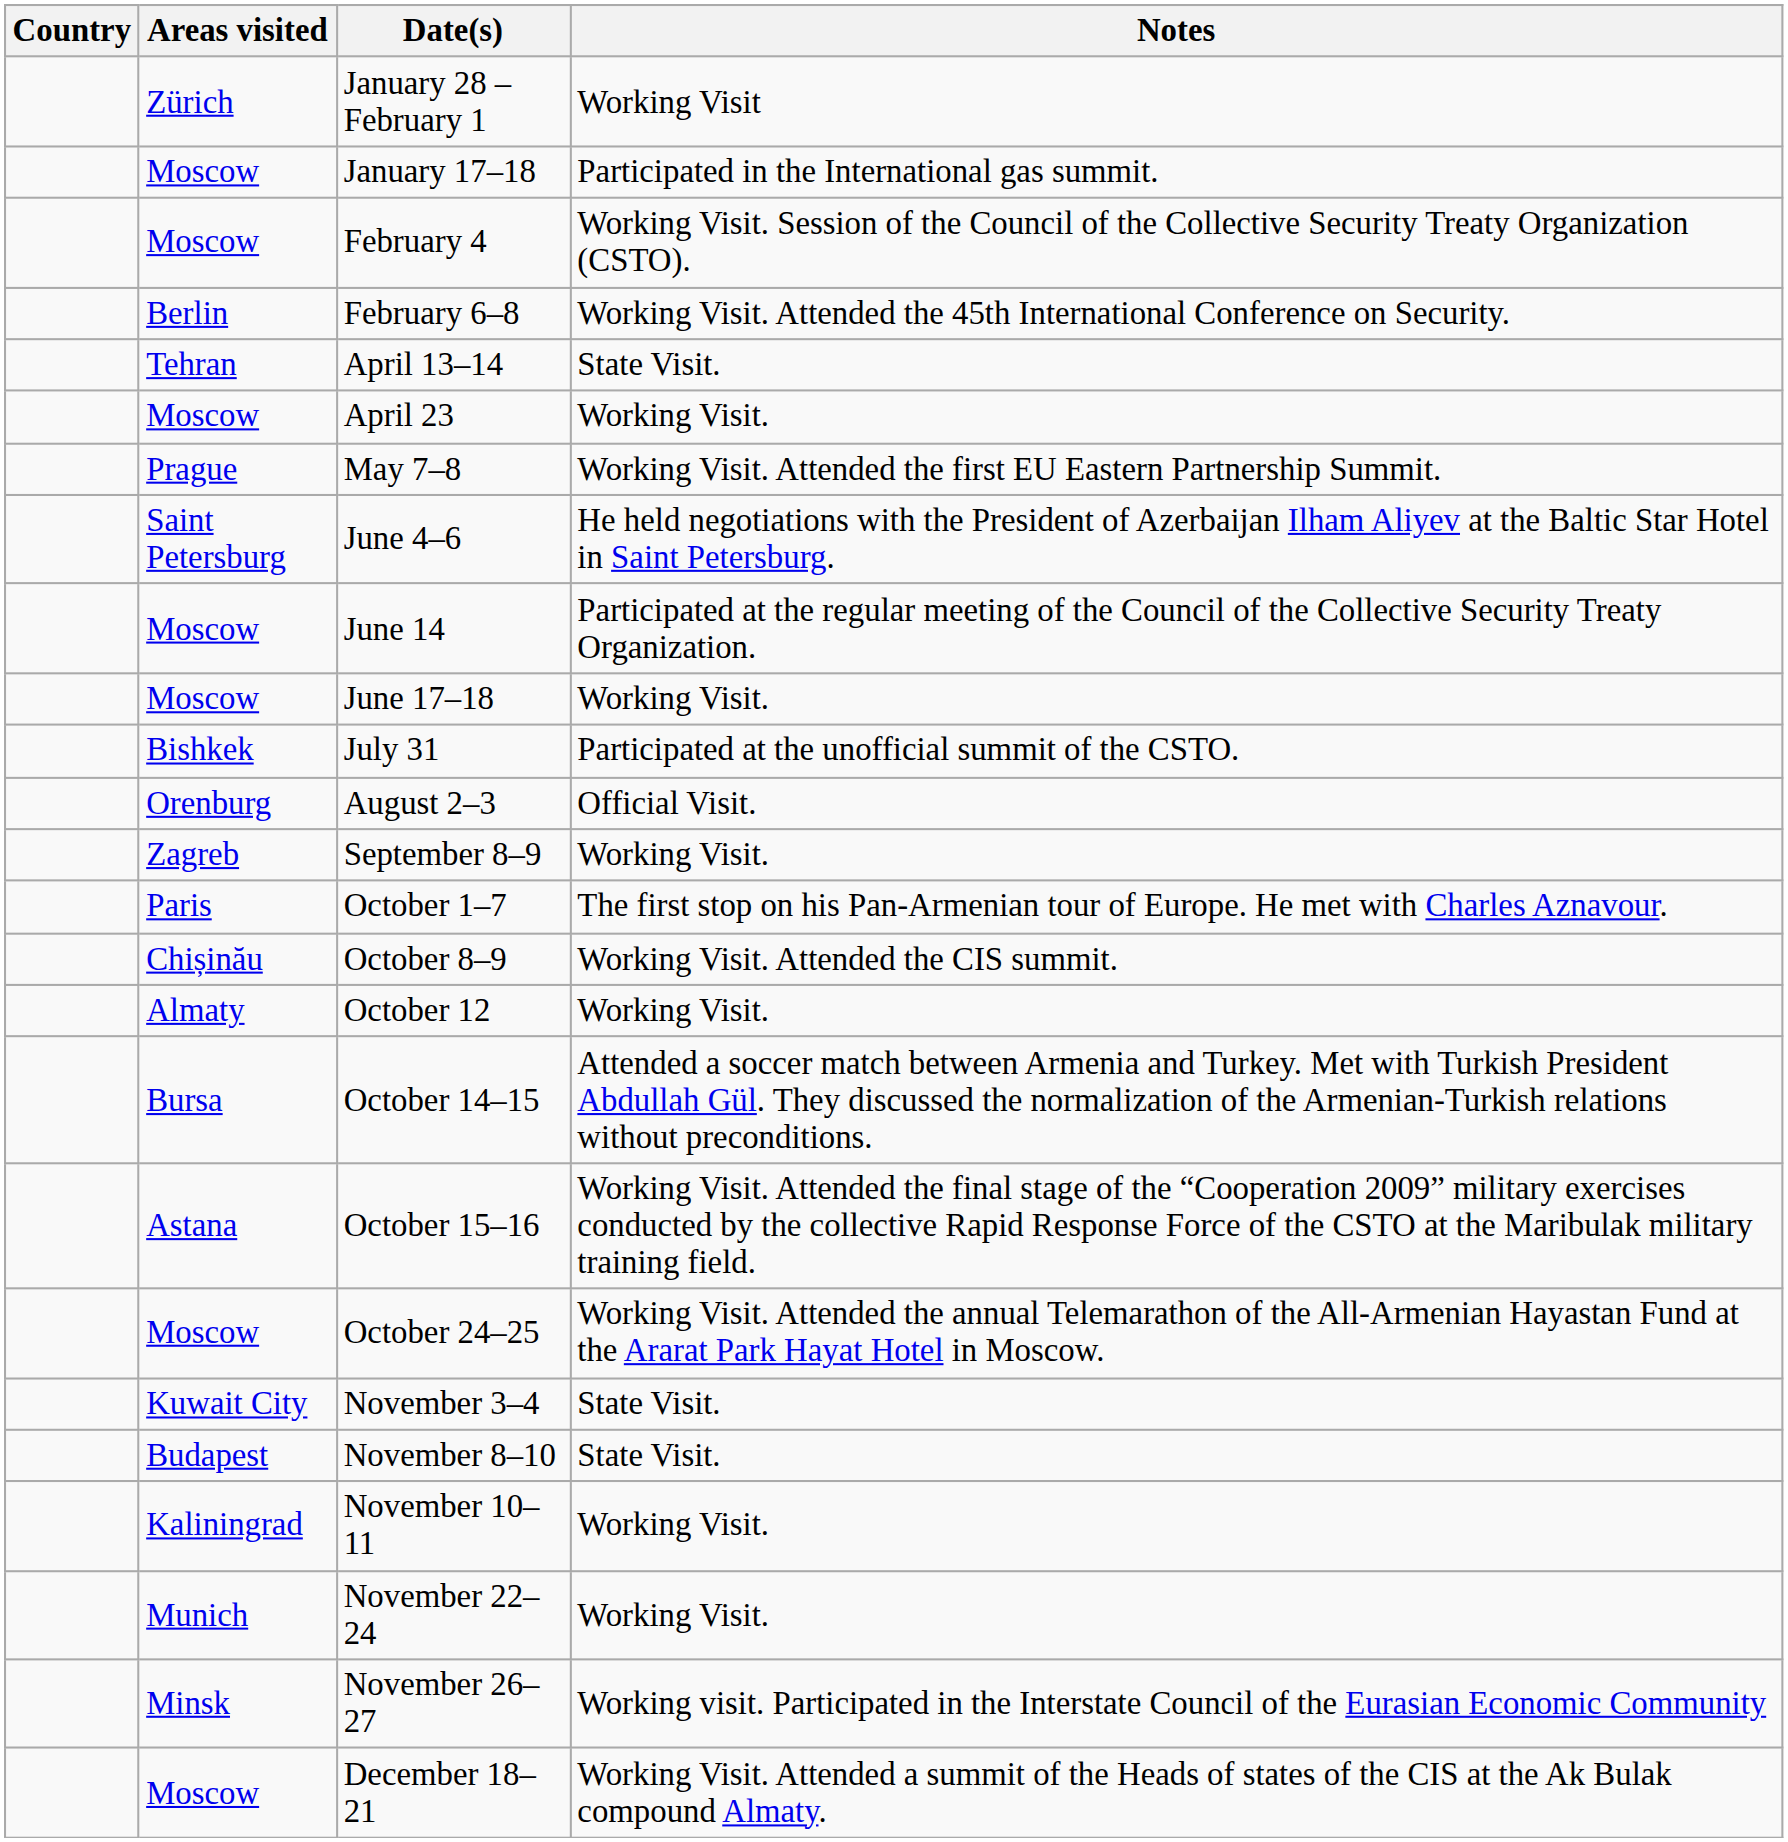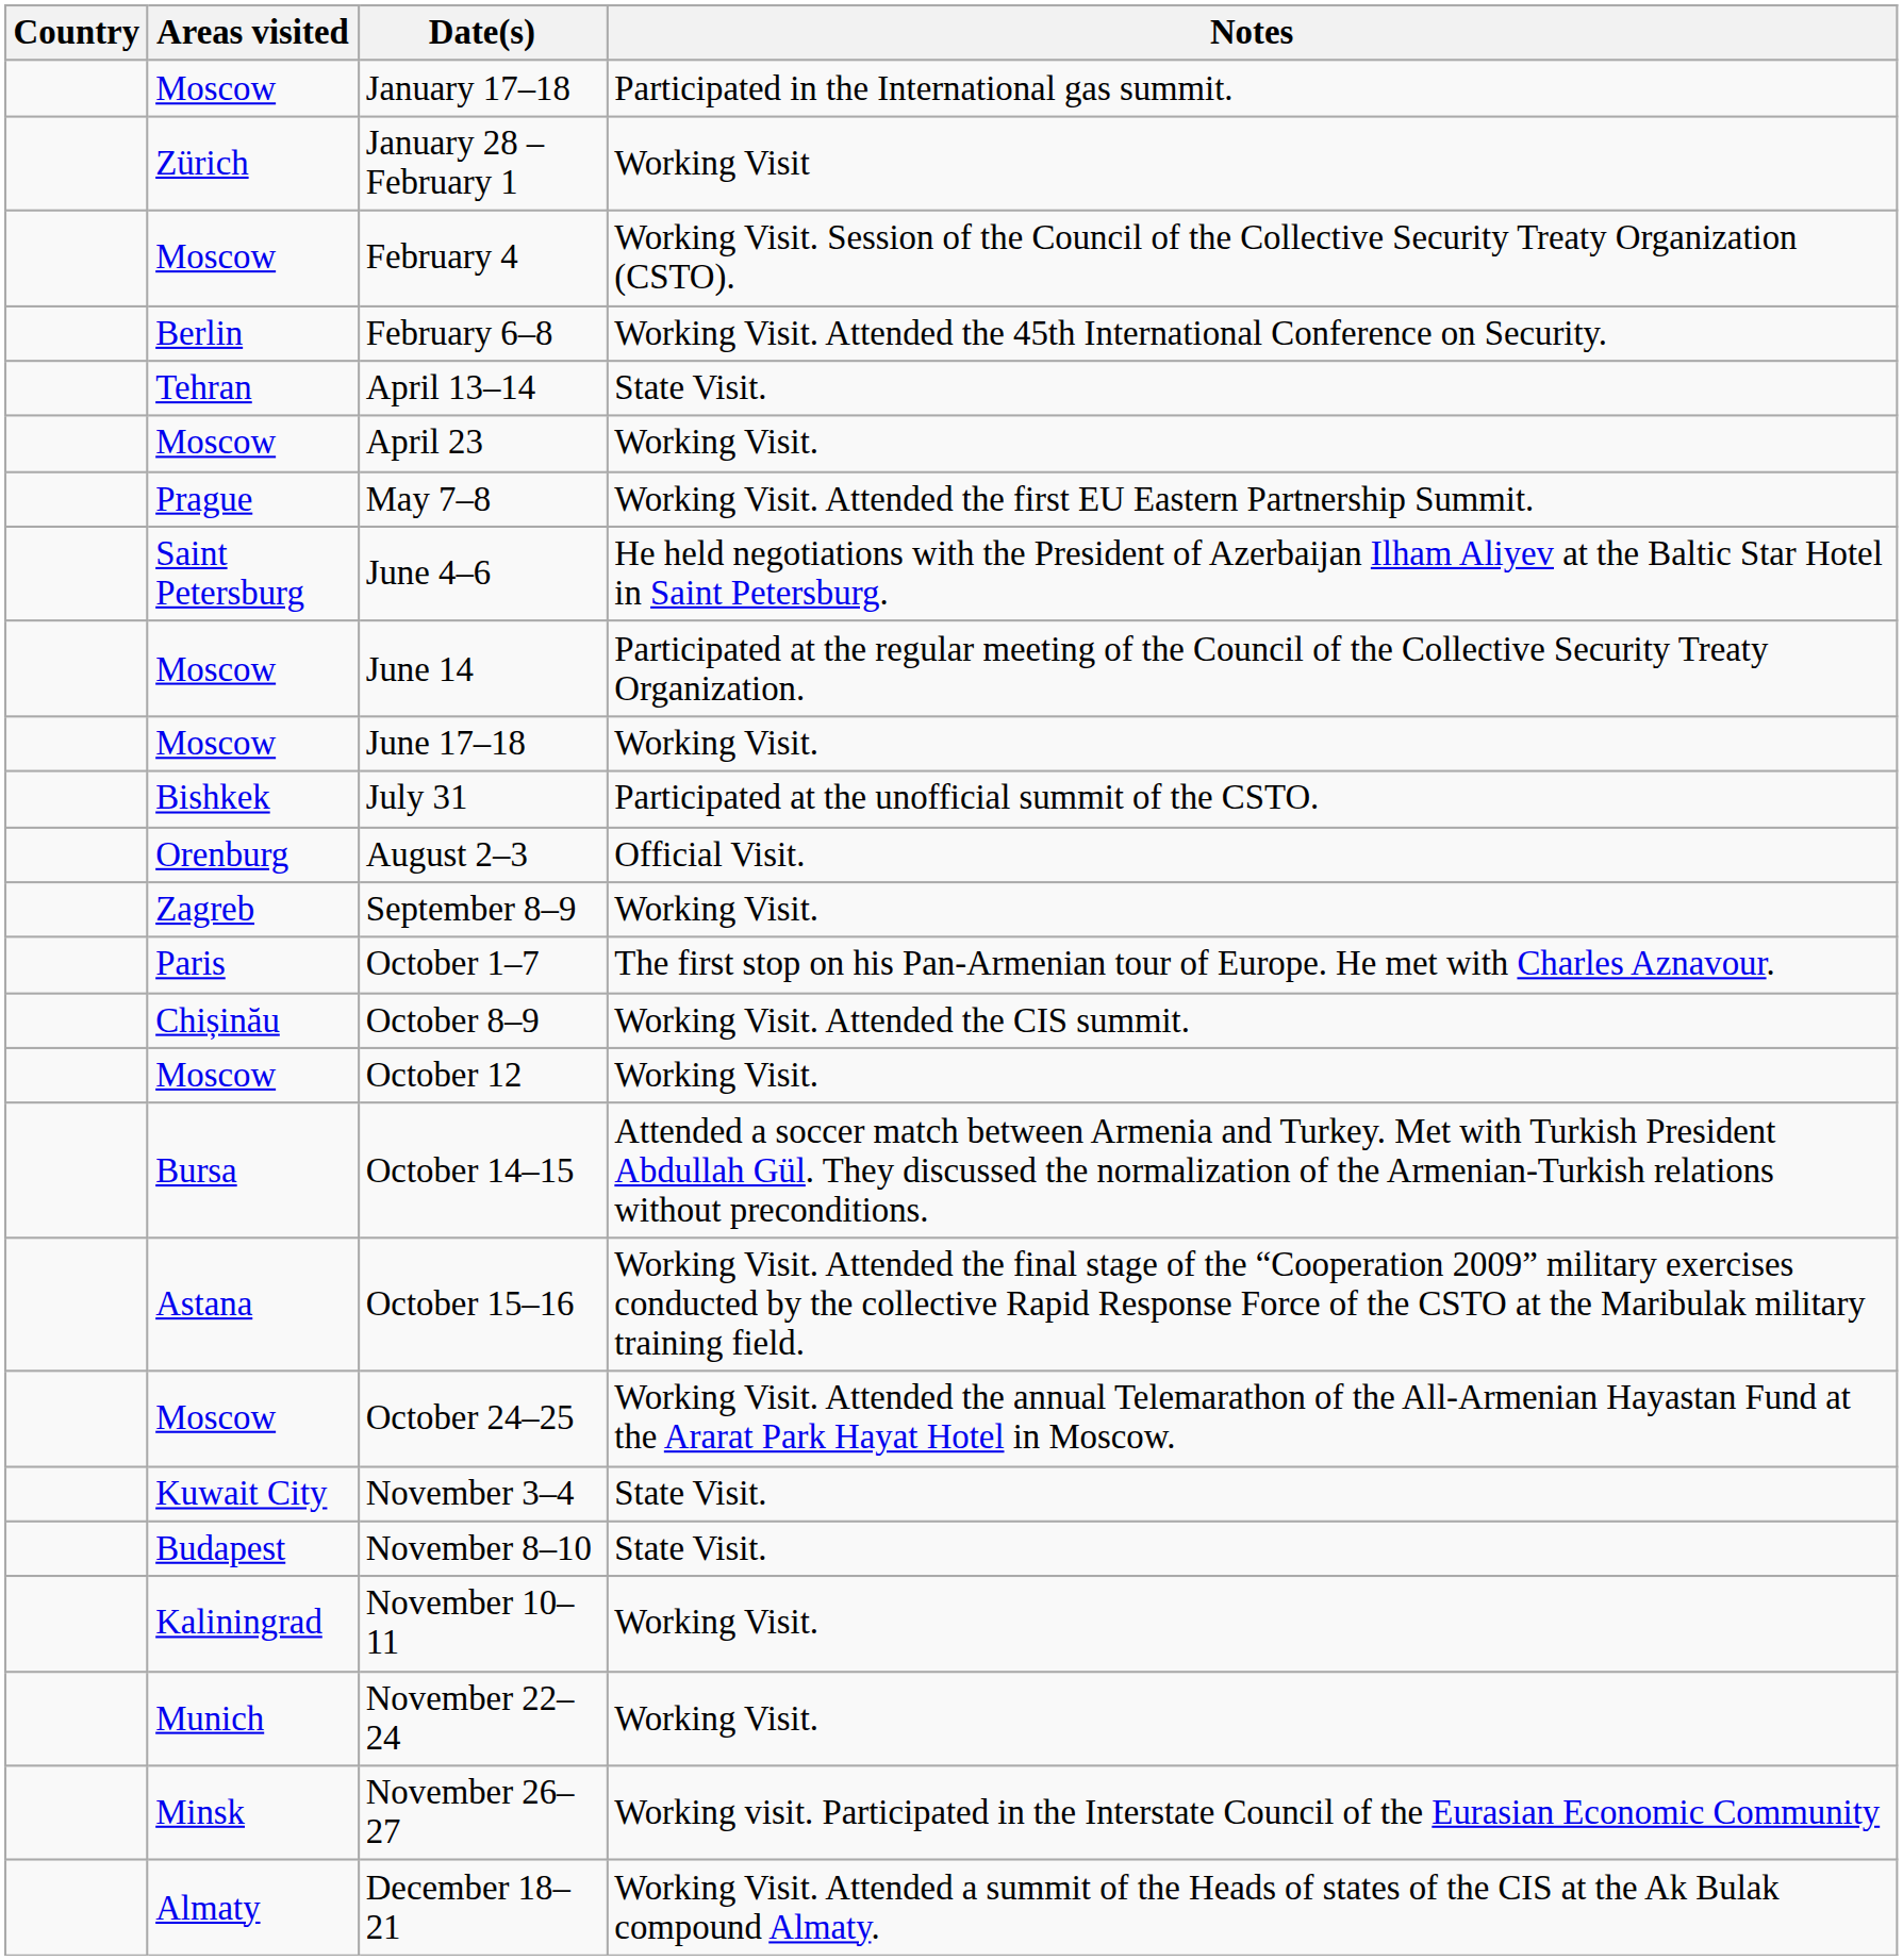 <table class="wikitable">
 <tr>
 <th>Country</th>
 <th>Areas visited</th>
 <th>Date(s)</th>
 <th>Notes</th>
 </tr>
 <tr>
 <td></td>
+<td><a href='#'>Moscow</a></td>
+<td>January 17–18</td>
+<td>Participated in the International gas summit.</td>
+</tr>
+<tr>
+<td></td>
 <td><a href='#'>Zürich</a></td>
 <td>January 28 – February 1</td>
 <td>Working Visit</td>
-</tr>
-<tr>
-<td></td>
-<td><a href='#'>Moscow</a></td>
-<td>January 17–18</td>
-<td>Participated in the International gas summit.</td>
 </tr>
 <tr>
 <td></td>
 <td><a href='#'>Moscow</a></td>
 <td>February 4</td>
 <td>Working Visit. Session of the Council of the Collective Security Treaty Organization (CSTO).</td>
 </tr>
 <tr>
 <td></td>
 <td><a href='#'>Berlin</a></td>
 <td>February 6–8</td>
 <td>Working Visit. Attended the 45th International Conference on Security.</td>
 </tr>
 <tr>
 <td></td>
 <td><a href='#'>Tehran</a></td>
 <td>April 13–14</td>
 <td>State Visit.</td>
 </tr>
 <tr>
 <td></td>
 <td><a href='#'>Moscow</a></td>
 <td>April 23</td>
 <td>Working Visit.</td>
 </tr>
 <tr>
 <td></td>
 <td><a href='#'>Prague</a></td>
 <td>May 7–8</td>
 <td>Working Visit. Attended the first EU Eastern Partnership Summit.</td>
 </tr>
 <tr>
 <td></td>
 <td><a href='#'>Saint Petersburg</a></td>
 <td>June 4–6</td>
 <td>He held negotiations with the President of Azerbaijan <a href='#'>Ilham Aliyev</a> at the Baltic Star Hotel in <a href='#'>Saint Petersburg</a>.</td>
 </tr>
 <tr>
 <td></td>
 <td><a href='#'>Moscow</a></td>
 <td>June 14</td>
 <td>Participated at the regular meeting of the Council of the Collective Security Treaty Organization.</td>
 </tr>
 <tr>
 <td></td>
 <td><a href='#'>Moscow</a></td>
 <td>June 17–18</td>
 <td>Working Visit.</td>
 </tr>
 <tr>
 <td></td>
 <td><a href='#'>Bishkek</a></td>
 <td>July 31</td>
 <td>Participated at the unofficial summit of the CSTO.</td>
 </tr>
 <tr>
 <td></td>
 <td><a href='#'>Orenburg</a></td>
 <td>August 2–3</td>
 <td>Official Visit.</td>
 </tr>
 <tr>
 <td></td>
 <td><a href='#'>Zagreb</a></td>
 <td>September 8–9</td>
 <td>Working Visit.</td>
 </tr>
 <tr>
 <td></td>
 <td><a href='#'>Paris</a></td>
 <td>October 1–7</td>
 <td>The first stop on his Pan-Armenian tour of Europe. He met with <a href='#'>Charles Aznavour</a>.</td>
 </tr>
 <tr>
 <td></td>
 <td><a href='#'>Chișinău</a></td>
 <td>October 8–9</td>
 <td>Working Visit. Attended the CIS summit.</td>
 </tr>
 <tr>
 <td></td>
-<td><a href='#'>Almaty</a></td>
+<td><a href='#'>Moscow</a></td>
 <td>October 12</td>
 <td>Working Visit.</td>
 </tr>
 <tr>
 <td></td>
 <td><a href='#'>Bursa</a></td>
 <td>October 14–15</td>
 <td>Attended a soccer match between Armenia and Turkey. Met with Turkish President <a href='#'>Abdullah Gül</a>. They discussed the normalization of the Armenian-Turkish relations without preconditions.</td>
 </tr>
 <tr>
 <td></td>
 <td><a href='#'>Astana</a></td>
 <td>October 15–16</td>
 <td>Working Visit. Attended the final stage of the “Cooperation 2009” military exercises conducted by the collective Rapid Response Force of the CSTO at the Maribulak military training field.</td>
 </tr>
 <tr>
 <td></td>
 <td><a href='#'>Moscow</a></td>
 <td>October 24–25</td>
 <td>Working Visit. Attended the annual Telemarathon of the All-Armenian Hayastan Fund at the <a href='#'>Ararat Park Hayat Hotel</a> in Moscow.</td>
 </tr>
 <tr>
 <td></td>
 <td><a href='#'>Kuwait City</a></td>
 <td>November 3–4</td>
 <td>State Visit.</td>
 </tr>
 <tr>
 <td></td>
 <td><a href='#'>Budapest</a></td>
 <td>November 8–10</td>
 <td>State Visit.</td>
 </tr>
 <tr>
 <td></td>
 <td><a href='#'>Kaliningrad</a></td>
 <td>November 10–11</td>
 <td>Working Visit.</td>
 </tr>
 <tr>
 <td></td>
 <td><a href='#'>Munich</a></td>
 <td>November 22–24</td>
 <td>Working Visit.</td>
 </tr>
 <tr>
 <td></td>
 <td><a href='#'>Minsk</a></td>
 <td>November 26–27</td>
 <td>Working visit. Participated in the Interstate Council of the <a href='#'>Eurasian Economic Community</a></td>
 </tr>
 <tr>
 <td></td>
-<td><a href='#'>Moscow</a></td>
+<td><a href='#'>Almaty</a></td>
 <td>December 18–21</td>
 <td>Working Visit. Attended a summit of the Heads of states of the CIS at the Ak Bulak compound <a href='#'>Almaty</a>.</td>
 </tr>
 </table>
